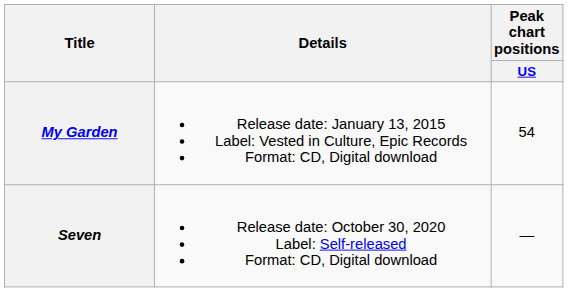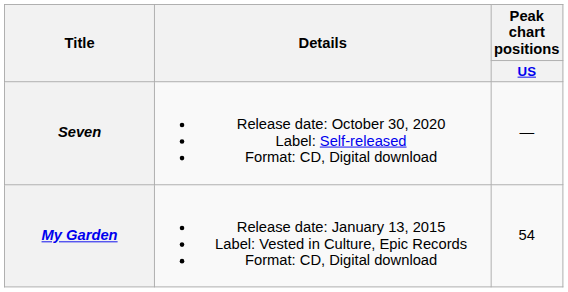 <table class="wikitable plainrowheaders" style="text-align:center;">
 <tr>
 <th scope="col" rowspan="2" style="width:10em;">Title</th>
 <th scope="col" rowspan="2" style="width:23em;">Details</th>
 <th scope="col">Peak chart positions</th>
 </tr>
 <tr>
 <th scope="col" style="width:2.2em;font-size:90%;"><a href='#'>US</a></th>
 </tr>
 <tr>
+<th scope="row"><em>Seven</em></th>
+<td><br><ul><li>Release date: October 30, 2020</li><li>Label: <a href='#'>Self-released</a></li><li>Format: CD, Digital download</li></ul></td>
+<td>—</td>
+</tr>
+<tr>
 <th scope="row"><em><a href='#'>My Garden</a></em></th>
 <td><br><ul><li>Release date: January 13, 2015</li><li>Label: Vested in Culture, Epic Records</li><li>Format: CD, Digital download</li></ul></td>
 <td>54</td>
 </tr>
-<tr>
-<th scope="row"><em>Seven</em></th>
-<td><br><ul><li>Release date: October 30, 2020</li><li>Label: <a href='#'>Self-released</a></li><li>Format: CD, Digital download</li></ul></td>
-<td>—</td>
-</tr>
 </table>
